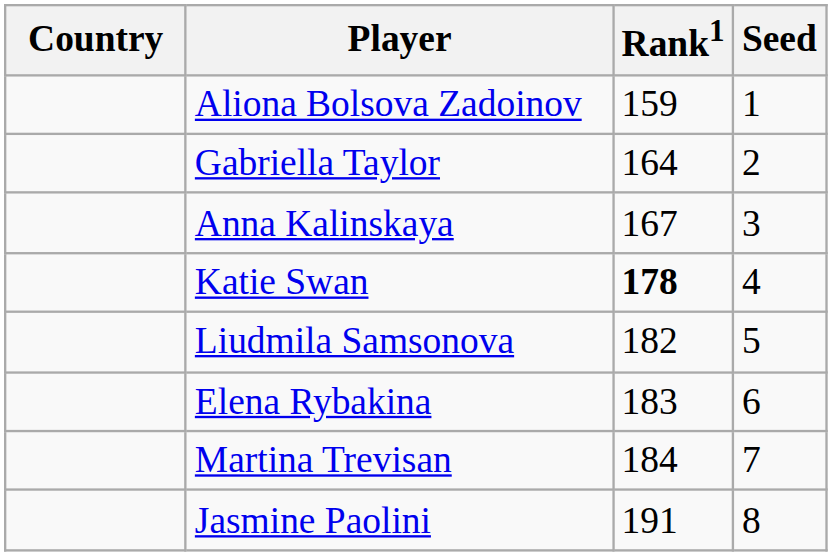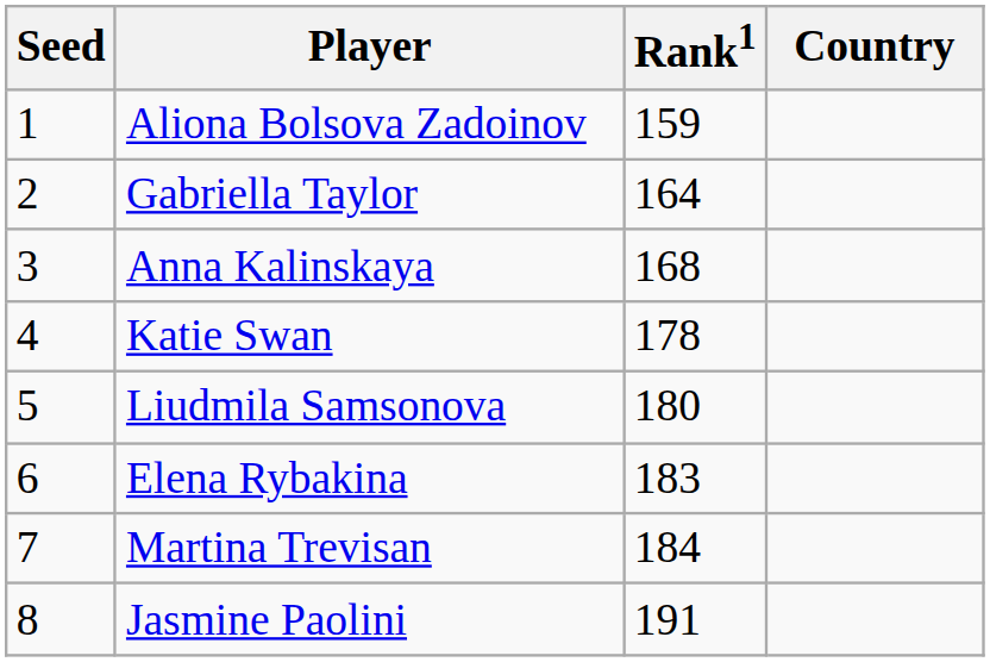 <table class="sortable wikitable">
 <tr>
-<th width="70">Country</th>
+<th>Seed</th>
 <th width="175">Player</th>
 <th>Rank<sup>1</sup></th>
-<th>Seed</th>
+<th width="70">Country</th>
 </tr>
 <tr>
-<td></td>
+<td>1</td>
 <td><a href='#'>Aliona Bolsova Zadoinov</a></td>
 <td>159</td>
-<td>1</td>
+<td></td>
 </tr>
 <tr>
-<td></td>
+<td>2</td>
 <td><a href='#'>Gabriella Taylor</a></td>
 <td>164</td>
-<td>2</td>
+<td></td>
 </tr>
 <tr>
+<td>3</td>
+<td><a href='#'>Anna Kalinskaya</a></td>
+<td>168</td>
 <td></td>
-<td><a href='#'>Anna Kalinskaya</a></td>
-<td>167</td>
-<td>3</td>
 </tr>
 <tr>
+<td>4</td>
+<td><a href='#'>Katie Swan</a></td>
+<td>178</td>
 <td></td>
-<td><a href='#'>Katie Swan</a></td>
-<td><strong>178</strong></td>
-<td>4</td>
 </tr>
 <tr>
+<td>5</td>
+<td><a href='#'>Liudmila Samsonova</a></td>
+<td>180</td>
 <td></td>
-<td><a href='#'>Liudmila Samsonova</a></td>
-<td>182</td>
-<td>5</td>
 </tr>
 <tr>
-<td></td>
+<td>6</td>
 <td><a href='#'>Elena Rybakina</a></td>
 <td>183</td>
-<td>6</td>
+<td></td>
 </tr>
 <tr>
-<td></td>
+<td>7</td>
 <td><a href='#'>Martina Trevisan</a></td>
 <td>184</td>
-<td>7</td>
+<td></td>
 </tr>
 <tr>
-<td></td>
+<td>8</td>
 <td><a href='#'>Jasmine Paolini</a></td>
 <td>191</td>
-<td>8</td>
+<td></td>
 </tr>
 </table>
